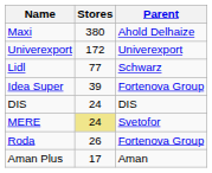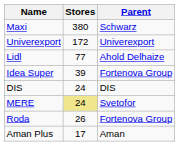 <table class="wikitable sortable">
 <tr>
 <th>Name</th>
 <th>Stores</th>
 <th><a href='#'>Parent</a></th>
 </tr>
 <tr>
 <td><a href='#'>Maxi</a></td>
 <td style="text-align:center;">380</td>
-<td><a href='#'>Ahold Delhaize</a></td>
+<td><a href='#'>Schwarz</a></td>
 </tr>
 <tr>
 <td><a href='#'>Univerexport</a></td>
 <td style="text-align:center;">172</td>
 <td><a href='#'>Univerexport</a></td>
 </tr>
 <tr>
 <td><a href='#'>Lidl</a></td>
 <td style="text-align:center;">77</td>
-<td><a href='#'>Schwarz</a></td>
+<td><a href='#'>Ahold Delhaize</a></td>
 </tr>
 <tr>
 <td><a href='#'>Idea Super</a></td>
 <td style="text-align:center;">39</td>
 <td><a href='#'>Fortenova Group</a></td>
 </tr>
 <tr>
 <td>DIS</td>
 <td style="text-align:center;">24</td>
 <td>DIS</td>
 </tr>
 <tr>
 <td><a href='#'>MERE</a></td>
 <td style="background: khaki; text-align:center;">24</td>
 <td><a href='#'>Svetofor</a></td>
 </tr>
 <tr>
 <td><a href='#'>Roda</a></td>
 <td style="text-align:center;">26</td>
 <td><a href='#'>Fortenova Group</a></td>
 </tr>
 <tr>
 <td>Aman Plus</td>
 <td style="text-align:center;">17</td>
 <td>Aman</td>
 </tr>
 </table>
